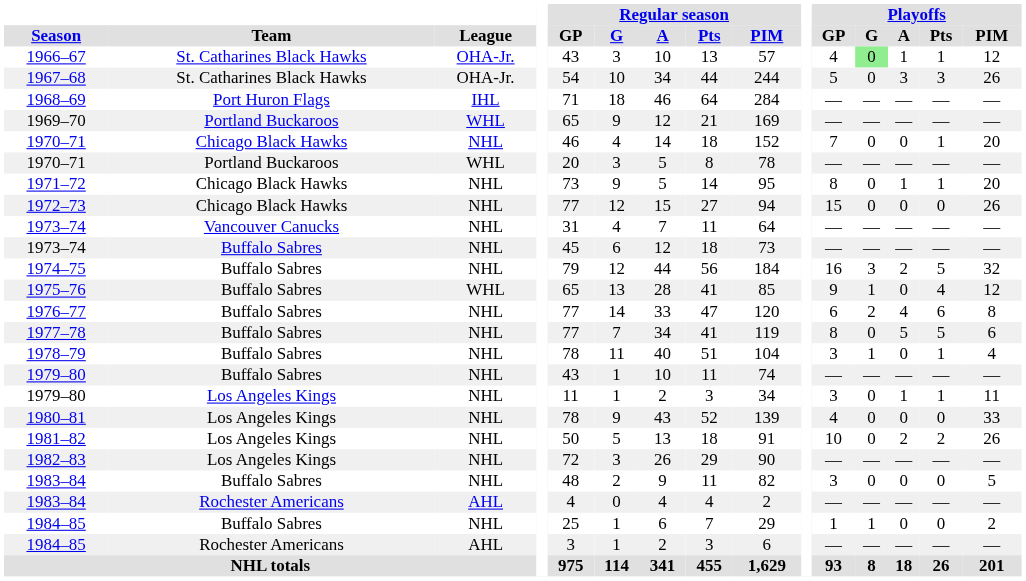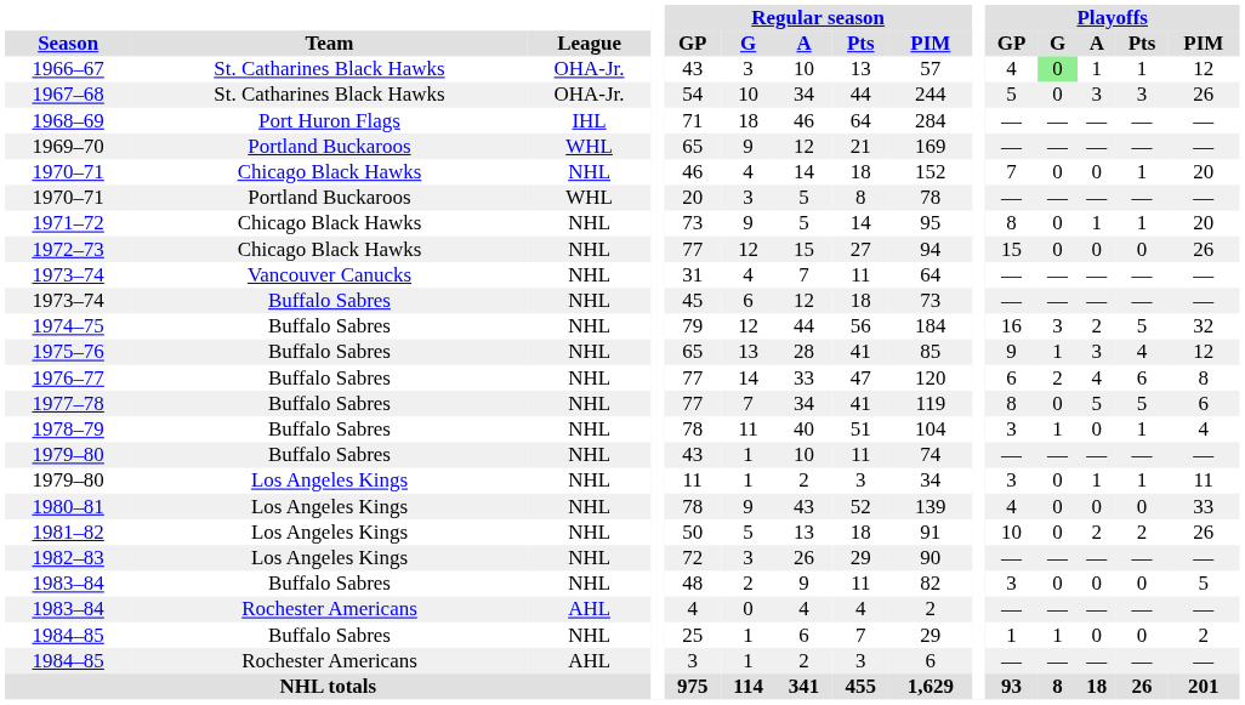 <table border="0" cellpadding="1" cellspacing="0" style="text-align:center; width:60em">
 <tr bgcolor="#e0e0e0">
 <th colspan="3" bgcolor="#ffffff"> </th>
 <th rowspan="99" bgcolor="#ffffff"> </th>
 <th colspan="5"><a href='#'>Regular season</a></th>
 <th rowspan="99" bgcolor="#ffffff"> </th>
 <th colspan="5"><a href='#'>Playoffs</a></th>
 </tr>
 <tr bgcolor="#e0e0e0">
 <th><a href='#'>Season</a></th>
 <th>Team</th>
 <th>League</th>
 <th>GP</th>
 <th><a href='#'>G</a></th>
 <th><a href='#'>A</a></th>
 <th><a href='#'>Pts</a></th>
 <th><a href='#'>PIM</a></th>
 <th>GP</th>
 <th>G</th>
 <th>A</th>
 <th>Pts</th>
 <th>PIM</th>
 </tr>
 <tr>
 <td><a href='#'>1966–67</a></td>
 <td><a href='#'>St. Catharines Black Hawks</a></td>
 <td><a href='#'>OHA-Jr.</a></td>
 <td>43</td>
 <td>3</td>
 <td>10</td>
 <td>13</td>
 <td>57</td>
 <td>4</td>
 <td style="background: lightgreen;">0</td>
 <td>1</td>
 <td>1</td>
 <td>12</td>
 </tr>
 <tr bgcolor="#f0f0f0">
 <td><a href='#'>1967–68</a></td>
 <td>St. Catharines Black Hawks</td>
 <td>OHA-Jr.</td>
 <td>54</td>
 <td>10</td>
 <td>34</td>
 <td>44</td>
 <td>244</td>
 <td>5</td>
 <td>0</td>
 <td>3</td>
 <td>3</td>
 <td>26</td>
 </tr>
 <tr>
 <td><a href='#'>1968–69</a></td>
 <td><a href='#'>Port Huron Flags</a></td>
 <td><a href='#'>IHL</a></td>
 <td>71</td>
 <td>18</td>
 <td>46</td>
 <td>64</td>
 <td>284</td>
 <td>—</td>
 <td>—</td>
 <td>—</td>
 <td>—</td>
 <td>—</td>
 </tr>
 <tr bgcolor="#f0f0f0">
 <td>1969–70</td>
 <td><a href='#'>Portland Buckaroos</a></td>
 <td><a href='#'>WHL</a></td>
 <td>65</td>
 <td>9</td>
 <td>12</td>
 <td>21</td>
 <td>169</td>
 <td>—</td>
 <td>—</td>
 <td>—</td>
 <td>—</td>
 <td>—</td>
 </tr>
 <tr>
 <td><a href='#'>1970–71</a></td>
 <td><a href='#'>Chicago Black Hawks</a></td>
 <td><a href='#'>NHL</a></td>
 <td>46</td>
 <td>4</td>
 <td>14</td>
 <td>18</td>
 <td>152</td>
 <td>7</td>
 <td>0</td>
 <td>0</td>
 <td>1</td>
 <td>20</td>
 </tr>
 <tr bgcolor="#f0f0f0">
 <td>1970–71</td>
 <td>Portland Buckaroos</td>
 <td>WHL</td>
 <td>20</td>
 <td>3</td>
 <td>5</td>
 <td>8</td>
 <td>78</td>
 <td>—</td>
 <td>—</td>
 <td>—</td>
 <td>—</td>
 <td>—</td>
 </tr>
 <tr>
 <td><a href='#'>1971–72</a></td>
 <td>Chicago Black Hawks</td>
 <td>NHL</td>
 <td>73</td>
 <td>9</td>
 <td>5</td>
 <td>14</td>
 <td>95</td>
 <td>8</td>
 <td>0</td>
 <td>1</td>
 <td>1</td>
 <td>20</td>
 </tr>
 <tr bgcolor="#f0f0f0">
 <td><a href='#'>1972–73</a></td>
 <td>Chicago Black Hawks</td>
 <td>NHL</td>
 <td>77</td>
 <td>12</td>
 <td>15</td>
 <td>27</td>
 <td>94</td>
 <td>15</td>
 <td>0</td>
 <td>0</td>
 <td>0</td>
 <td>26</td>
 </tr>
 <tr>
 <td><a href='#'>1973–74</a></td>
 <td><a href='#'>Vancouver Canucks</a></td>
 <td>NHL</td>
 <td>31</td>
 <td>4</td>
 <td>7</td>
 <td>11</td>
 <td>64</td>
 <td>—</td>
 <td>—</td>
 <td>—</td>
 <td>—</td>
 <td>—</td>
 </tr>
 <tr bgcolor="#f0f0f0">
 <td>1973–74</td>
 <td><a href='#'>Buffalo Sabres</a></td>
 <td>NHL</td>
 <td>45</td>
 <td>6</td>
 <td>12</td>
 <td>18</td>
 <td>73</td>
 <td>—</td>
 <td>—</td>
 <td>—</td>
 <td>—</td>
 <td>—</td>
 </tr>
 <tr>
 <td><a href='#'>1974–75</a></td>
 <td>Buffalo Sabres</td>
 <td>NHL</td>
 <td>79</td>
 <td>12</td>
 <td>44</td>
 <td>56</td>
 <td>184</td>
 <td>16</td>
 <td>3</td>
 <td>2</td>
 <td>5</td>
 <td>32</td>
 </tr>
 <tr bgcolor="#f0f0f0">
 <td><a href='#'>1975–76</a></td>
 <td>Buffalo Sabres</td>
-<td>WHL</td>
+<td>NHL</td>
 <td>65</td>
 <td>13</td>
 <td>28</td>
 <td>41</td>
 <td>85</td>
 <td>9</td>
 <td>1</td>
-<td>0</td>
+<td>3</td>
 <td>4</td>
 <td>12</td>
 </tr>
 <tr>
 <td><a href='#'>1976–77</a></td>
 <td>Buffalo Sabres</td>
 <td>NHL</td>
 <td>77</td>
 <td>14</td>
 <td>33</td>
 <td>47</td>
 <td>120</td>
 <td>6</td>
 <td>2</td>
 <td>4</td>
 <td>6</td>
 <td>8</td>
 </tr>
 <tr bgcolor="#f0f0f0">
 <td><a href='#'>1977–78</a></td>
 <td>Buffalo Sabres</td>
 <td>NHL</td>
 <td>77</td>
 <td>7</td>
 <td>34</td>
 <td>41</td>
 <td>119</td>
 <td>8</td>
 <td>0</td>
 <td>5</td>
 <td>5</td>
 <td>6</td>
 </tr>
 <tr>
 <td><a href='#'>1978–79</a></td>
 <td>Buffalo Sabres</td>
 <td>NHL</td>
 <td>78</td>
 <td>11</td>
 <td>40</td>
 <td>51</td>
 <td>104</td>
 <td>3</td>
 <td>1</td>
 <td>0</td>
 <td>1</td>
 <td>4</td>
 </tr>
 <tr bgcolor="#f0f0f0">
 <td><a href='#'>1979–80</a></td>
 <td>Buffalo Sabres</td>
 <td>NHL</td>
 <td>43</td>
 <td>1</td>
 <td>10</td>
 <td>11</td>
 <td>74</td>
 <td>—</td>
 <td>—</td>
 <td>—</td>
 <td>—</td>
 <td>—</td>
 </tr>
 <tr>
 <td>1979–80</td>
 <td><a href='#'>Los Angeles Kings</a></td>
 <td>NHL</td>
 <td>11</td>
 <td>1</td>
 <td>2</td>
 <td>3</td>
 <td>34</td>
 <td>3</td>
 <td>0</td>
 <td>1</td>
 <td>1</td>
 <td>11</td>
 </tr>
 <tr bgcolor="#f0f0f0">
 <td><a href='#'>1980–81</a></td>
 <td>Los Angeles Kings</td>
 <td>NHL</td>
 <td>78</td>
 <td>9</td>
 <td>43</td>
 <td>52</td>
 <td>139</td>
 <td>4</td>
 <td>0</td>
 <td>0</td>
 <td>0</td>
 <td>33</td>
 </tr>
 <tr>
 <td><a href='#'>1981–82</a></td>
 <td>Los Angeles Kings</td>
 <td>NHL</td>
 <td>50</td>
 <td>5</td>
 <td>13</td>
 <td>18</td>
 <td>91</td>
 <td>10</td>
 <td>0</td>
 <td>2</td>
 <td>2</td>
 <td>26</td>
 </tr>
 <tr bgcolor="#f0f0f0">
 <td><a href='#'>1982–83</a></td>
 <td>Los Angeles Kings</td>
 <td>NHL</td>
 <td>72</td>
 <td>3</td>
 <td>26</td>
 <td>29</td>
 <td>90</td>
 <td>—</td>
 <td>—</td>
 <td>—</td>
 <td>—</td>
 <td>—</td>
 </tr>
 <tr>
 <td><a href='#'>1983–84</a></td>
 <td>Buffalo Sabres</td>
 <td>NHL</td>
 <td>48</td>
 <td>2</td>
 <td>9</td>
 <td>11</td>
 <td>82</td>
 <td>3</td>
 <td>0</td>
 <td>0</td>
 <td>0</td>
 <td>5</td>
 </tr>
 <tr bgcolor="#f0f0f0">
 <td><a href='#'>1983–84</a></td>
 <td><a href='#'>Rochester Americans</a></td>
 <td><a href='#'>AHL</a></td>
 <td>4</td>
 <td>0</td>
 <td>4</td>
 <td>4</td>
 <td>2</td>
 <td>—</td>
 <td>—</td>
 <td>—</td>
 <td>—</td>
 <td>—</td>
 </tr>
 <tr>
 <td><a href='#'>1984–85</a></td>
 <td>Buffalo Sabres</td>
 <td>NHL</td>
 <td>25</td>
 <td>1</td>
 <td>6</td>
 <td>7</td>
 <td>29</td>
 <td>1</td>
 <td>1</td>
 <td>0</td>
 <td>0</td>
 <td>2</td>
 </tr>
 <tr bgcolor="#f0f0f0">
 <td><a href='#'>1984–85</a></td>
 <td>Rochester Americans</td>
 <td>AHL</td>
 <td>3</td>
 <td>1</td>
 <td>2</td>
 <td>3</td>
 <td>6</td>
 <td>—</td>
 <td>—</td>
 <td>—</td>
 <td>—</td>
 <td>—</td>
 </tr>
 <tr bgcolor="#e0e0e0">
 <th colspan="3">NHL totals</th>
 <th>975</th>
 <th>114</th>
 <th>341</th>
 <th>455</th>
 <th>1,629</th>
 <th>93</th>
 <th>8</th>
 <th>18</th>
 <th>26</th>
 <th>201</th>
 </tr>
 </table>
